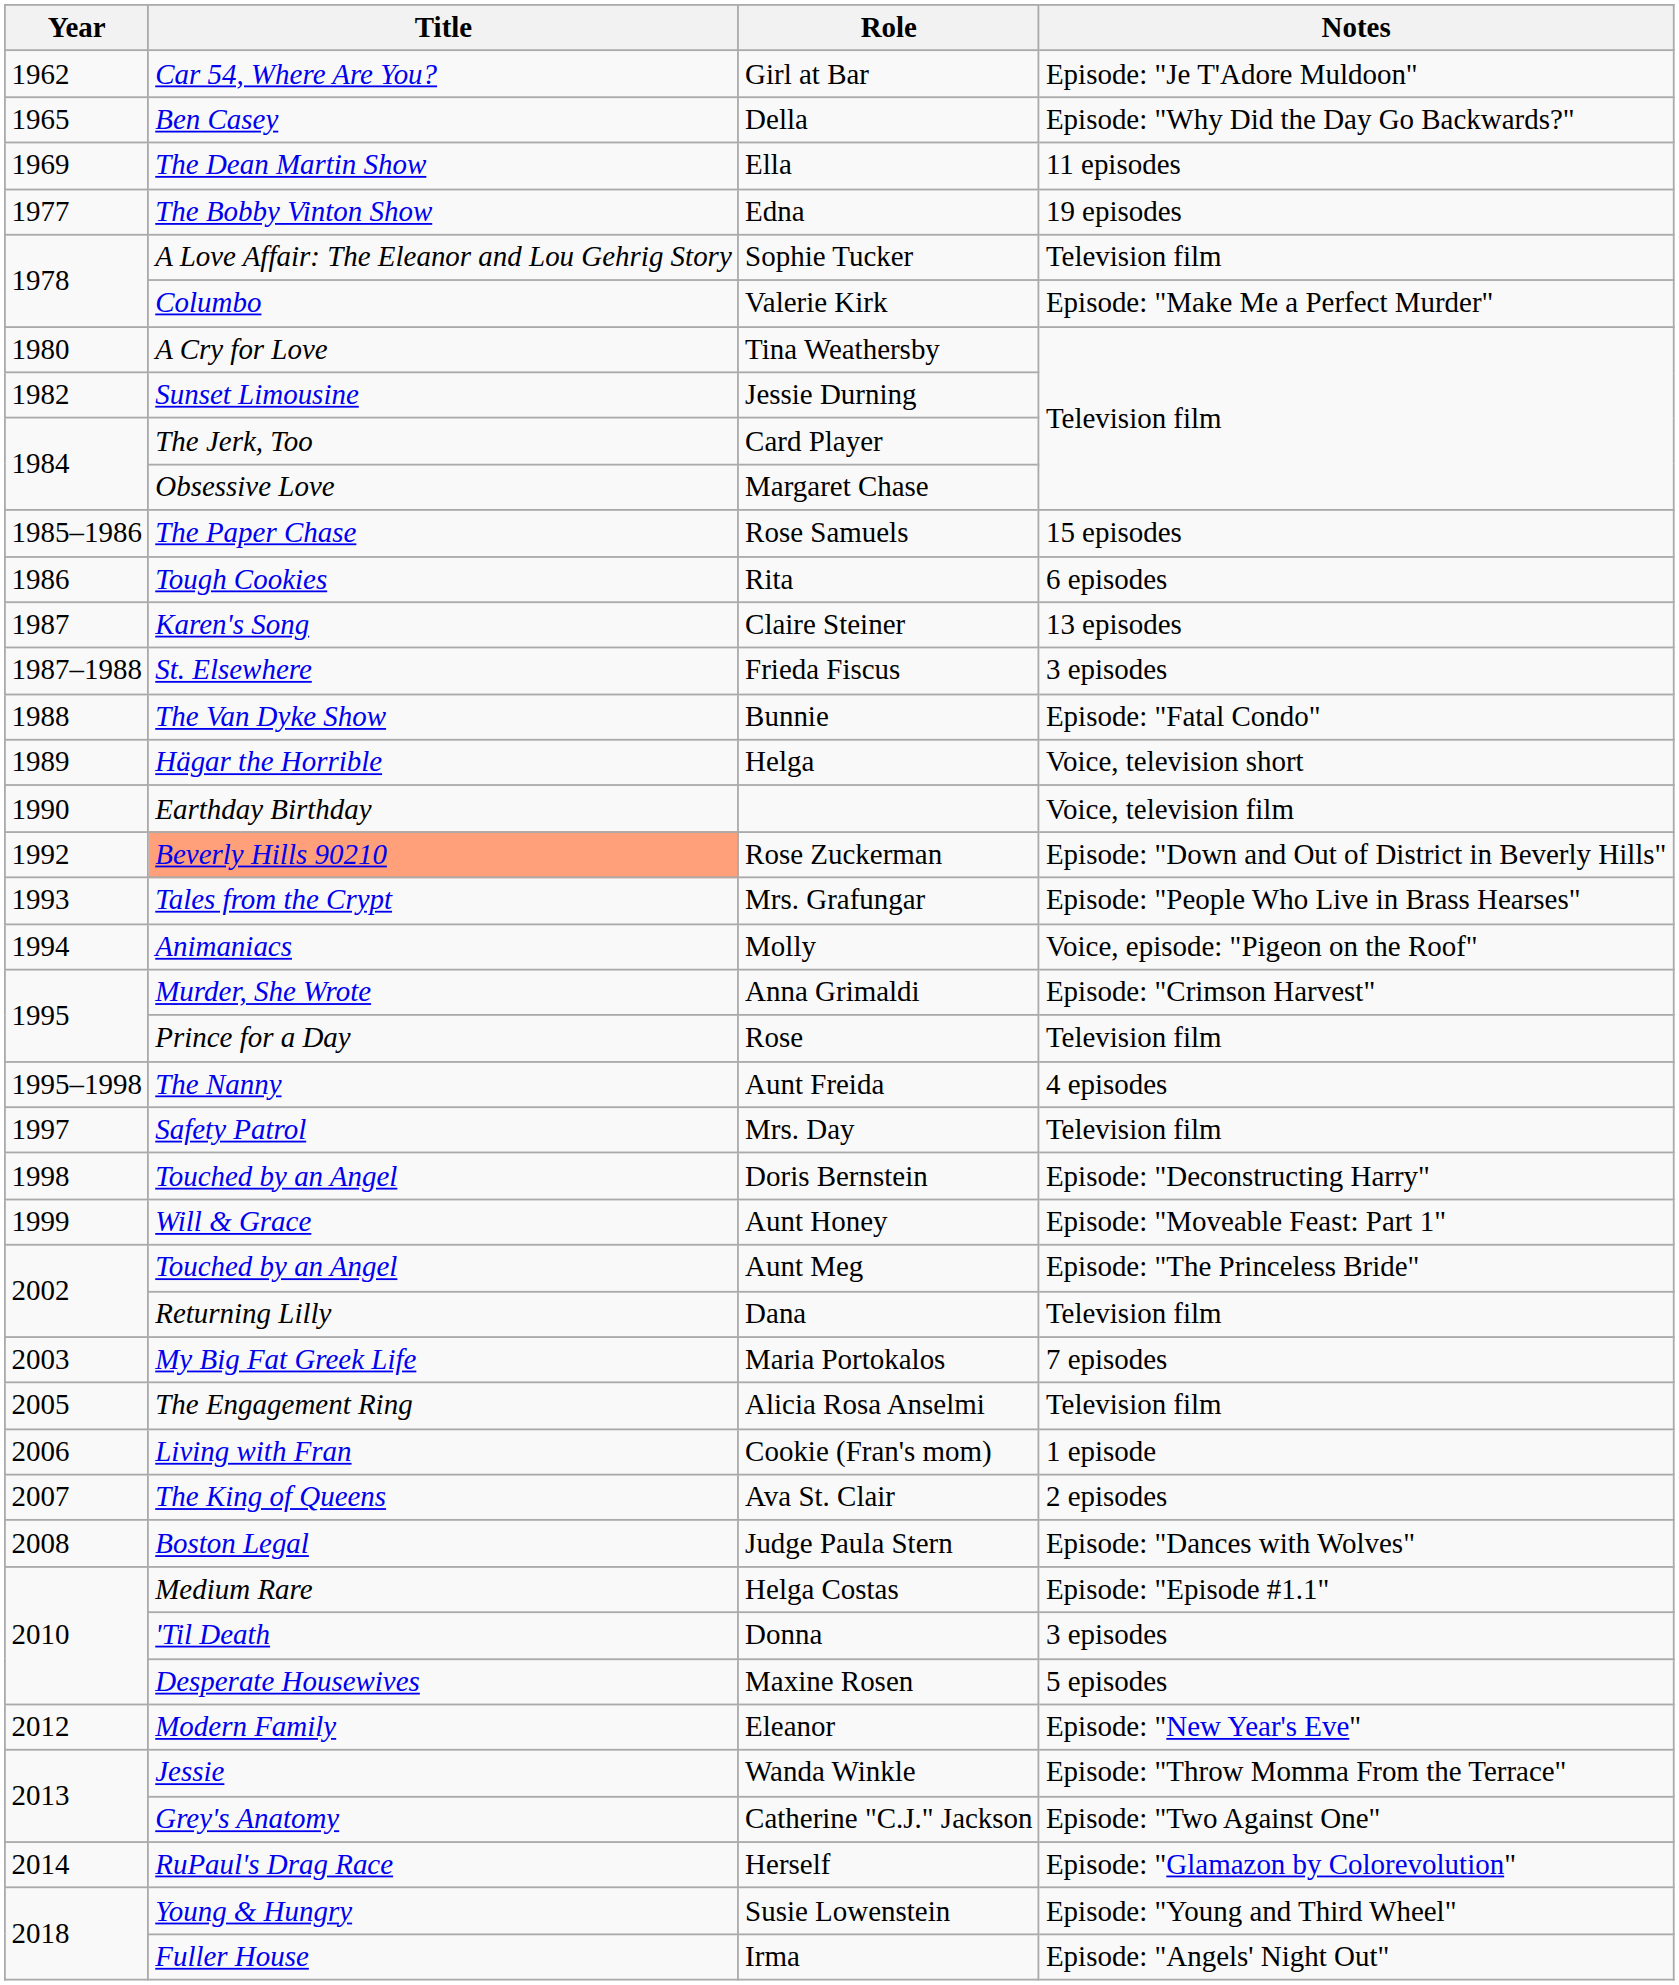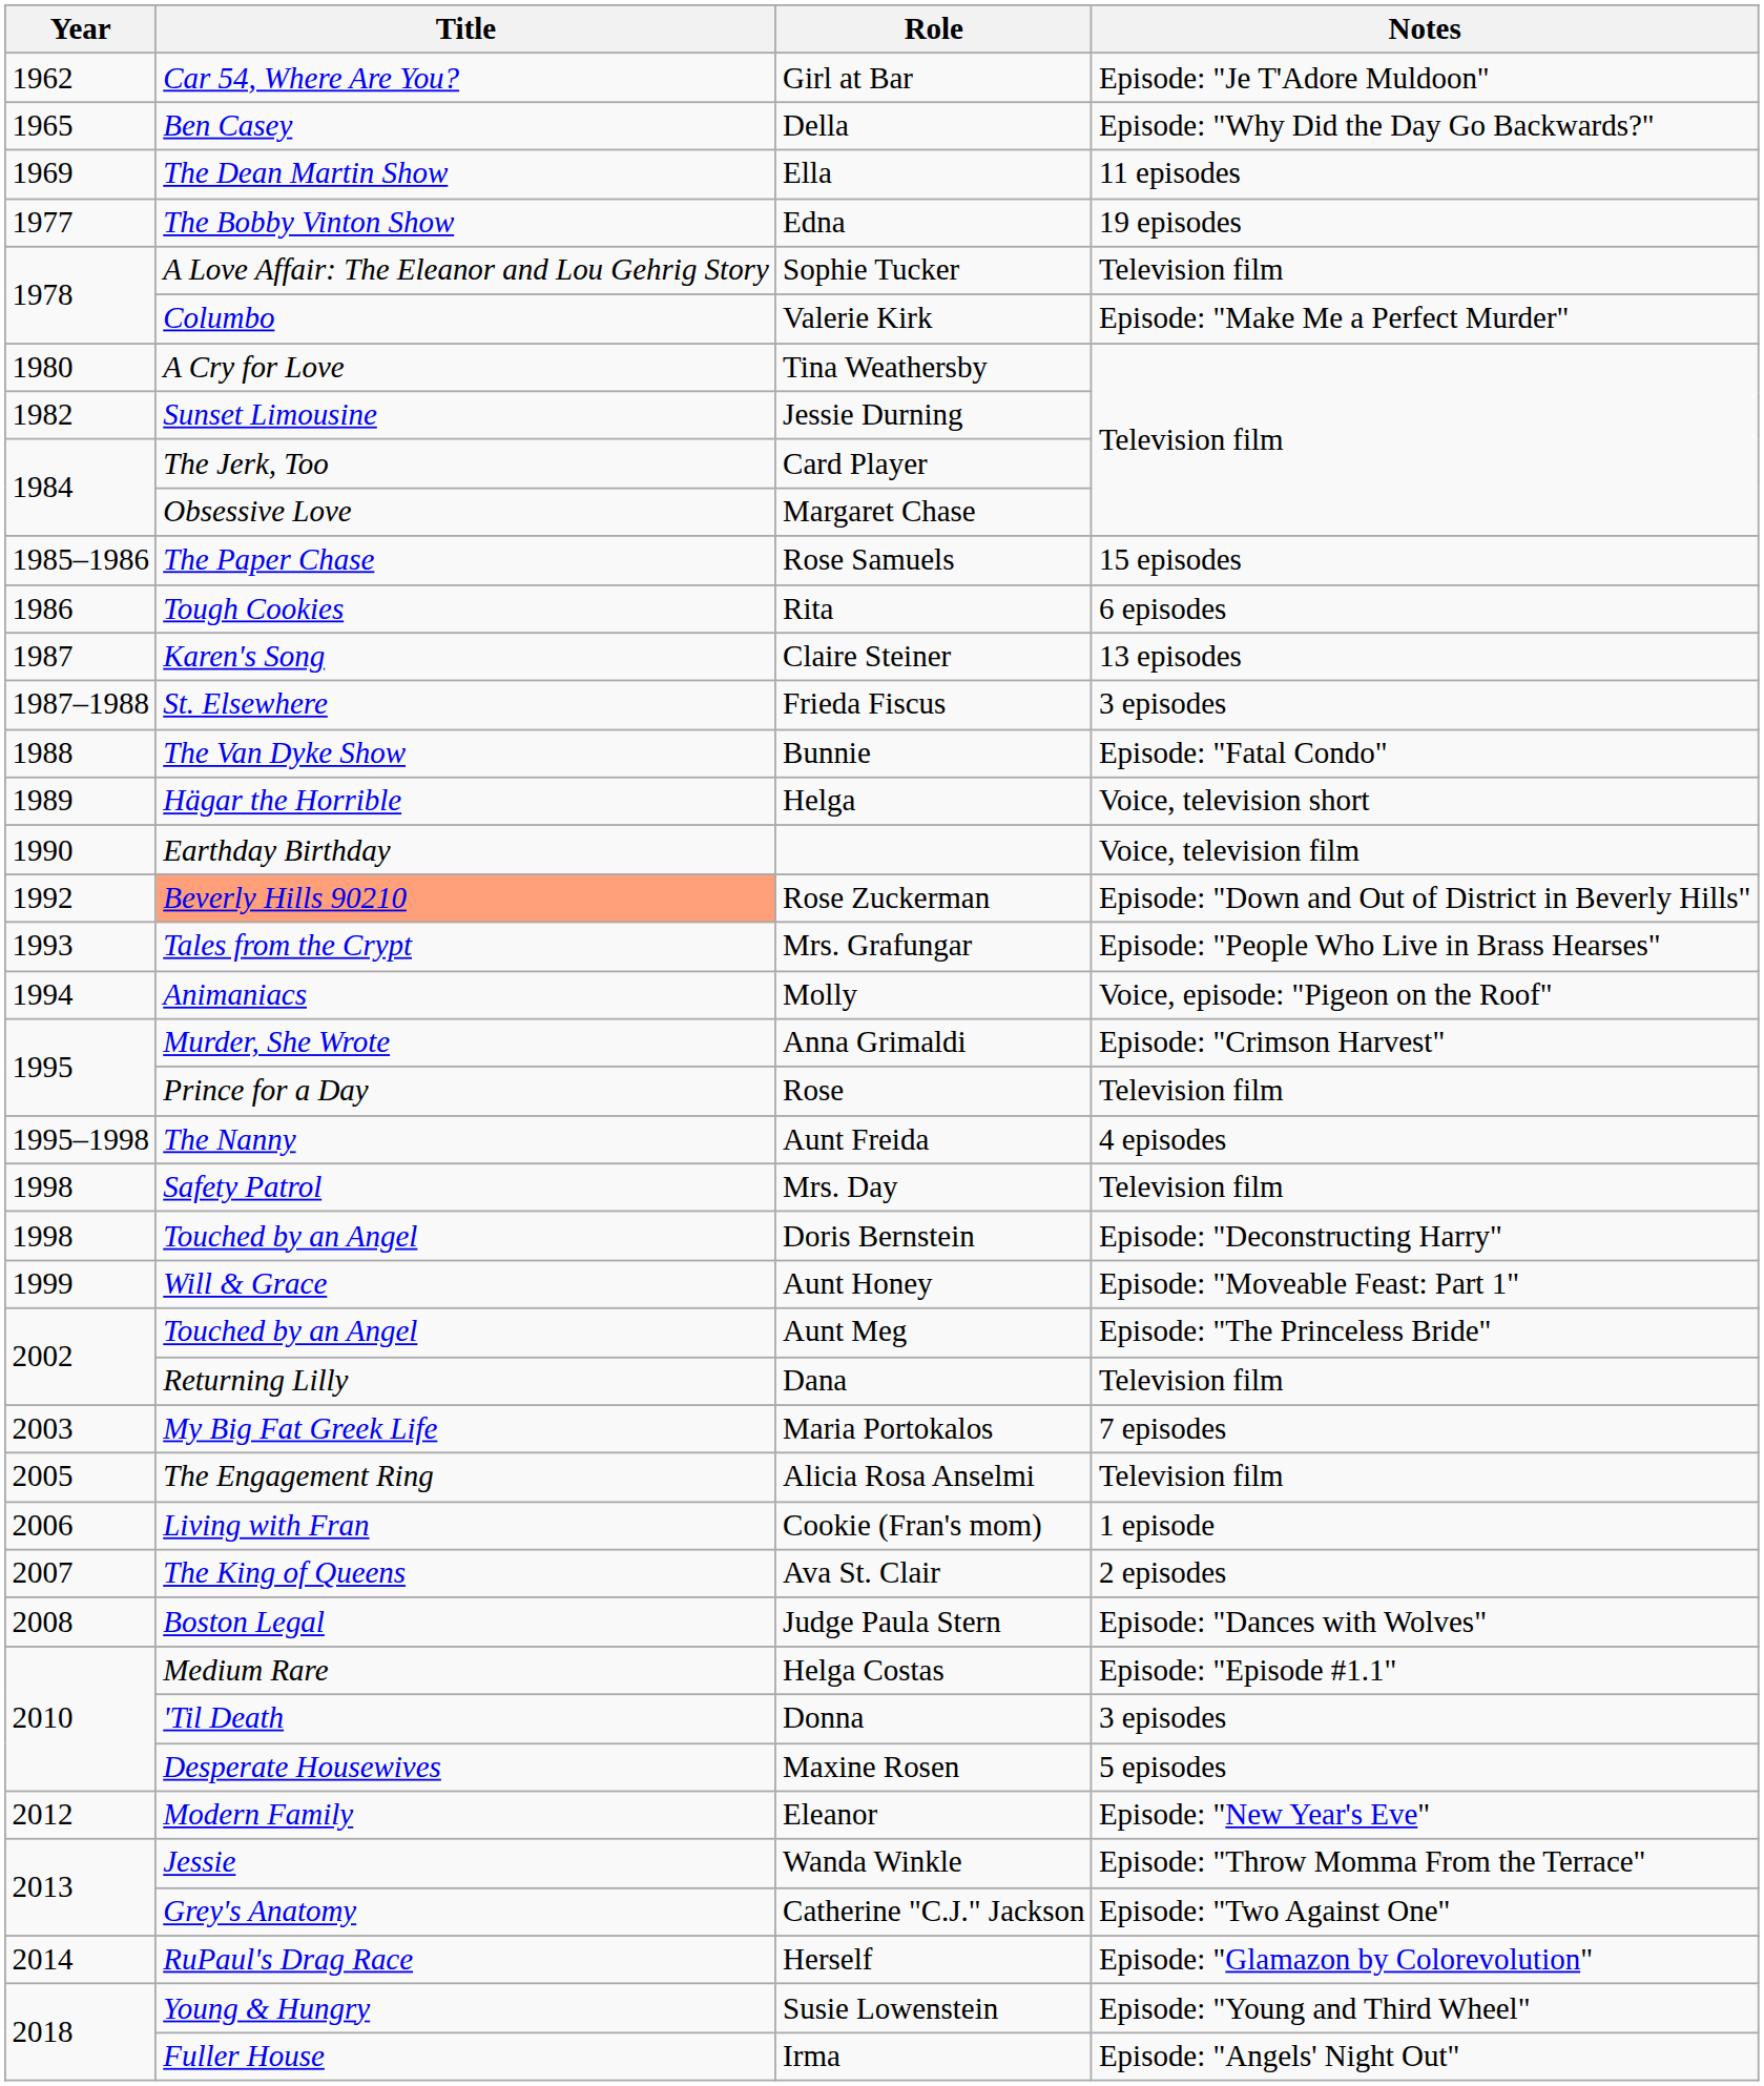 <table class="wikitable sortable">
 <tr>
 <th>Year</th>
 <th>Title</th>
 <th>Role</th>
 <th>Notes</th>
 </tr>
 <tr>
 <td>1962</td>
 <td><em><a href='#'>Car 54, Where Are You?</a></em></td>
 <td>Girl at Bar</td>
 <td>Episode: "Je T'Adore Muldoon"</td>
 </tr>
 <tr>
 <td>1965</td>
 <td><em><a href='#'>Ben Casey</a></em></td>
 <td>Della</td>
 <td>Episode: "Why Did the Day Go Backwards?"</td>
 </tr>
 <tr>
 <td>1969</td>
 <td><em><a href='#'>The Dean Martin Show</a></em></td>
 <td>Ella</td>
 <td>11 episodes</td>
 </tr>
 <tr>
 <td>1977</td>
 <td><em><a href='#'>The Bobby Vinton Show</a></em></td>
 <td>Edna</td>
 <td>19 episodes</td>
 </tr>
 <tr>
 <td rowspan="2">1978</td>
 <td><em>A Love Affair: The Eleanor and Lou Gehrig Story</em></td>
 <td>Sophie Tucker</td>
 <td>Television film</td>
 </tr>
 <tr>
 <td><em><a href='#'>Columbo</a></em></td>
 <td>Valerie Kirk</td>
 <td>Episode: "Make Me a Perfect Murder"</td>
 </tr>
 <tr>
 <td>1980</td>
 <td><em>A Cry for Love</em></td>
 <td>Tina Weathersby</td>
 <td rowspan="4">Television film</td>
 </tr>
 <tr>
 <td>1982</td>
 <td><em><a href='#'>Sunset Limousine</a></em></td>
 <td>Jessie Durning</td>
 </tr>
 <tr>
 <td rowspan="2">1984</td>
 <td><em>The Jerk, Too</em></td>
 <td>Card Player</td>
 </tr>
 <tr>
 <td><em>Obsessive Love</em></td>
 <td>Margaret Chase</td>
 </tr>
 <tr>
 <td>1985–1986</td>
 <td><em><a href='#'>The Paper Chase</a></em></td>
 <td>Rose Samuels</td>
 <td>15 episodes</td>
 </tr>
 <tr>
 <td>1986</td>
 <td><em><a href='#'>Tough Cookies</a></em></td>
 <td>Rita</td>
 <td>6 episodes</td>
 </tr>
 <tr>
 <td>1987</td>
 <td><em><a href='#'>Karen's Song</a></em></td>
 <td>Claire Steiner</td>
 <td>13 episodes</td>
 </tr>
 <tr>
 <td>1987–1988</td>
 <td><em><a href='#'>St. Elsewhere</a></em></td>
 <td>Frieda Fiscus</td>
 <td>3 episodes</td>
 </tr>
 <tr>
 <td>1988</td>
 <td><em><a href='#'>The Van Dyke Show</a></em></td>
 <td>Bunnie</td>
 <td>Episode: "Fatal Condo"</td>
 </tr>
 <tr>
 <td>1989</td>
 <td><em><a href='#'>Hägar the Horrible</a></em></td>
 <td>Helga</td>
 <td>Voice, television short</td>
 </tr>
 <tr>
 <td>1990</td>
 <td><em>Earthday Birthday</em></td>
 <td></td>
 <td>Voice, television film</td>
 </tr>
 <tr>
 <td>1992</td>
 <td style="background: lightsalmon;"><em><a href='#'>Beverly Hills 90210</a></em></td>
 <td>Rose Zuckerman</td>
 <td>Episode: "Down and Out of District in Beverly Hills"</td>
 </tr>
 <tr>
 <td>1993</td>
 <td><em><a href='#'>Tales from the Crypt</a></em></td>
 <td>Mrs. Grafungar</td>
 <td>Episode: "People Who Live in Brass Hearses"</td>
 </tr>
 <tr>
 <td>1994</td>
 <td><em><a href='#'>Animaniacs</a></em></td>
 <td>Molly</td>
 <td>Voice, episode: "Pigeon on the Roof"</td>
 </tr>
 <tr>
 <td rowspan="2">1995</td>
 <td><em><a href='#'>Murder, She Wrote</a></em></td>
 <td>Anna Grimaldi</td>
 <td>Episode: "Crimson Harvest"</td>
 </tr>
 <tr>
 <td><em>Prince for a Day</em></td>
 <td>Rose</td>
 <td>Television film</td>
 </tr>
 <tr>
 <td>1995–1998</td>
 <td><em><a href='#'>The Nanny</a></em></td>
 <td>Aunt Freida</td>
 <td>4 episodes</td>
 </tr>
 <tr>
-<td>1997</td>
+<td>1998</td>
 <td><em><a href='#'>Safety Patrol</a></em></td>
 <td>Mrs. Day</td>
 <td>Television film</td>
 </tr>
 <tr>
 <td>1998</td>
 <td><em><a href='#'>Touched by an Angel</a></em></td>
 <td>Doris Bernstein</td>
 <td>Episode: "Deconstructing Harry"</td>
 </tr>
 <tr>
 <td>1999</td>
 <td><em><a href='#'>Will & Grace</a></em></td>
 <td>Aunt Honey</td>
 <td>Episode: "Moveable Feast: Part 1"</td>
 </tr>
 <tr>
 <td rowspan="2">2002</td>
 <td><em><a href='#'>Touched by an Angel</a></em></td>
 <td>Aunt Meg</td>
 <td>Episode: "The Princeless Bride"</td>
 </tr>
 <tr>
 <td><em>Returning Lilly</em></td>
 <td>Dana</td>
 <td>Television film</td>
 </tr>
 <tr>
 <td>2003</td>
 <td><em><a href='#'>My Big Fat Greek Life</a></em></td>
 <td>Maria Portokalos</td>
 <td>7 episodes</td>
 </tr>
 <tr>
 <td>2005</td>
 <td><em>The Engagement Ring</em></td>
 <td>Alicia Rosa Anselmi</td>
 <td>Television film</td>
 </tr>
 <tr>
 <td>2006</td>
 <td><em><a href='#'>Living with Fran</a></em></td>
 <td>Cookie (Fran's mom)</td>
 <td>1 episode</td>
 </tr>
 <tr>
 <td>2007</td>
 <td><em><a href='#'>The King of Queens</a></em></td>
 <td>Ava St. Clair</td>
 <td>2 episodes</td>
 </tr>
 <tr>
 <td>2008</td>
 <td><em><a href='#'>Boston Legal</a></em></td>
 <td>Judge Paula Stern</td>
 <td>Episode: "Dances with Wolves"</td>
 </tr>
 <tr>
 <td rowspan="3">2010</td>
 <td><em>Medium Rare</em></td>
 <td>Helga Costas</td>
 <td>Episode: "Episode #1.1"</td>
 </tr>
 <tr>
 <td><em><a href='#'>'Til Death</a></em></td>
 <td>Donna</td>
 <td>3 episodes</td>
 </tr>
 <tr>
 <td><em><a href='#'>Desperate Housewives</a></em></td>
 <td>Maxine Rosen</td>
 <td>5 episodes</td>
 </tr>
 <tr>
 <td>2012</td>
 <td><em><a href='#'>Modern Family</a></em></td>
 <td>Eleanor</td>
 <td>Episode: "<a href='#'>New Year's Eve</a>"</td>
 </tr>
 <tr>
 <td rowspan="2">2013</td>
 <td><em><a href='#'>Jessie</a></em></td>
 <td>Wanda Winkle</td>
 <td>Episode: "Throw Momma From the Terrace"</td>
 </tr>
 <tr>
 <td><em><a href='#'>Grey's Anatomy</a></em></td>
 <td>Catherine "C.J." Jackson</td>
 <td>Episode: "Two Against One"</td>
 </tr>
 <tr>
 <td>2014</td>
 <td><em><a href='#'>RuPaul's Drag Race</a></em></td>
 <td>Herself</td>
 <td>Episode: "<a href='#'>Glamazon by Colorevolution</a>"</td>
 </tr>
 <tr>
 <td rowspan="2">2018</td>
 <td><em><a href='#'>Young & Hungry</a></em></td>
 <td>Susie Lowenstein</td>
 <td>Episode: "Young and Third Wheel"</td>
 </tr>
 <tr>
 <td><em><a href='#'>Fuller House</a></em></td>
 <td>Irma</td>
 <td>Episode: "Angels' Night Out"</td>
 </tr>
 </table>
